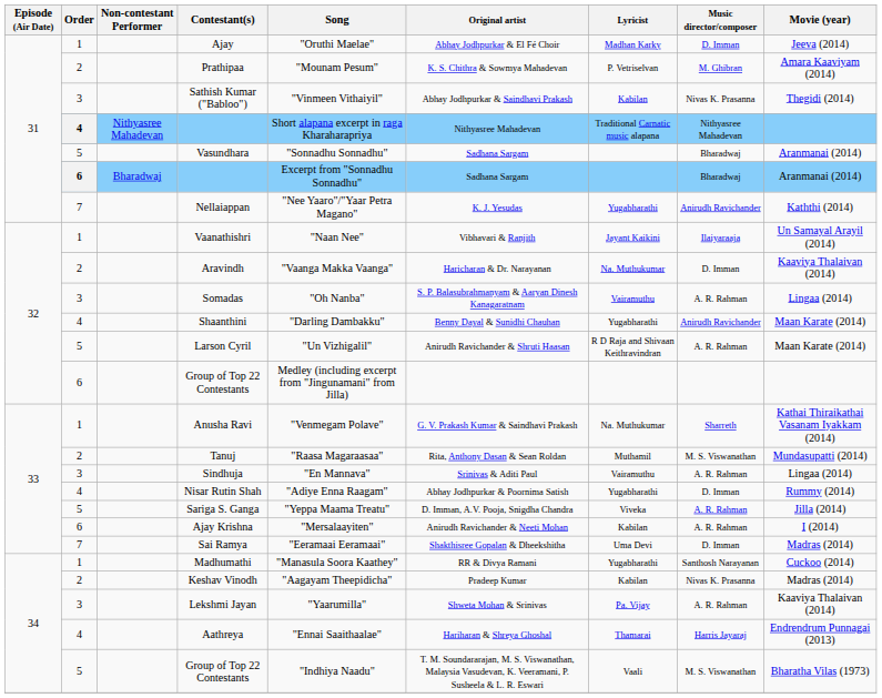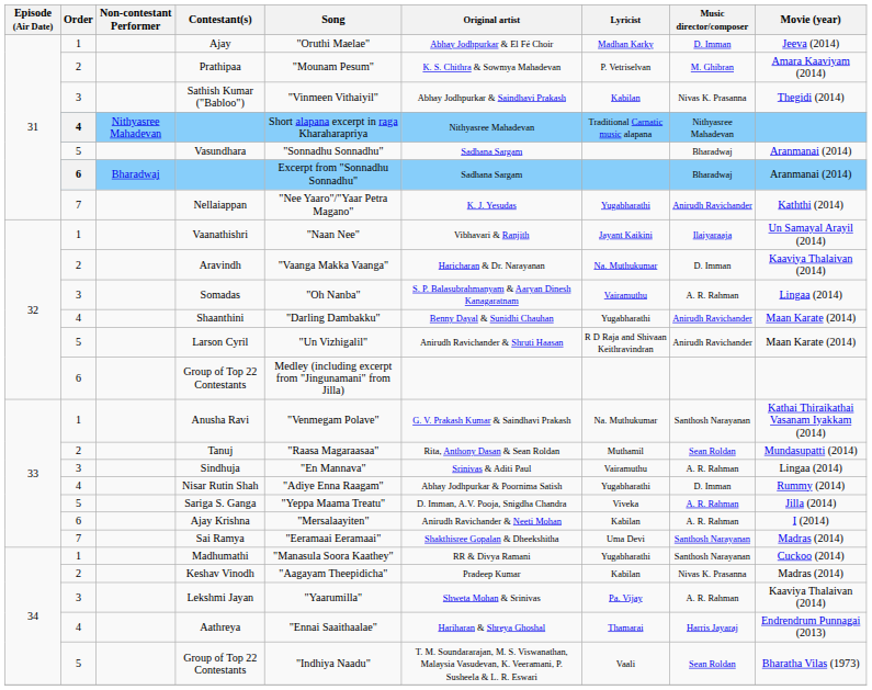 <table class="wikitable sortable" style="text-align: center; width: auto;">
 <tr style="background:lightgrey; text-align:center;">
 <th>Episode <small>(Air Date)</small></th>
 <th>Order</th>
 <th>Non-contestant Performer</th>
 <th>Contestant(s)</th>
 <th>Song</th>
 <th><small>Original artist</small></th>
 <th><small>Lyricist</small></th>
 <th><small>Music director/composer</small></th>
 <th>Movie (year)</th>
 </tr>
 <tr>
 <td rowspan=7>31 <br><small></small></td>
 <td>1</td>
 <td></td>
 <td>Ajay</td>
 <td>"Oruthi Maelae"</td>
 <td><small><a href='#'>Abhay Jodhpurkar</a> & El Fé Choir</small></td>
 <td><small><a href='#'>Madhan Karky</a></small></td>
 <td><small><a href='#'>D. Imman</a></small></td>
 <td><a href='#'>Jeeva</a> (2014)</td>
 </tr>
 <tr>
 <td>2</td>
 <td></td>
 <td>Prathipaa</td>
 <td>"Mounam Pesum"</td>
 <td><small><a href='#'>K. S. Chithra</a> & Sowmya Mahadevan</small></td>
 <td><small>P. Vetriselvan</small></td>
 <td><small><a href='#'>M. Ghibran</a></small></td>
 <td><a href='#'>Amara Kaaviyam</a> (2014)</td>
 </tr>
 <tr>
 <td>3</td>
 <td></td>
 <td>Sathish Kumar ("Babloo")</td>
 <td>"Vinmeen Vithaiyil"</td>
 <td><small>Abhay Jodhpurkar & <a href='#'>Saindhavi Prakash</a></small></td>
 <td><small><a href='#'>Kabilan</a></small></td>
 <td><small>Nivas K. Prasanna</small></td>
 <td><a href='#'>Thegidi</a> (2014)</td>
 </tr>
 <tr style="background:lightskyblue">
 <th scope="row">4</th>
 <td><a href='#'>Nithyasree Mahadevan</a></td>
 <td></td>
 <td>Short <a href='#'>alapana</a> excerpt in <a href='#'>raga</a> Kharaharapriya</td>
 <td><small>Nithyasree Mahadevan</small></td>
 <td><small>Traditional <a href='#'>Carnatic music</a> alapana</small></td>
 <td><small>Nithyasree Mahadevan</small></td>
 <td></td>
 </tr>
 <tr>
 <td>5</td>
 <td></td>
 <td>Vasundhara</td>
 <td>"Sonnadhu Sonnadhu"</td>
 <td><small><a href='#'>Sadhana Sargam</a></small></td>
 <td></td>
 <td><small>Bharadwaj</small></td>
 <td><a href='#'>Aranmanai</a> (2014)</td>
 </tr>
 <tr style="background:lightskyblue">
 <th scope="row">6</th>
 <td><a href='#'>Bharadwaj</a></td>
 <td></td>
 <td>Excerpt from "Sonnadhu Sonnadhu"</td>
 <td><small>Sadhana Sargam</small></td>
 <td></td>
 <td><small>Bharadwaj</small></td>
 <td>Aranmanai (2014)</td>
 </tr>
 <tr>
 <td>7</td>
 <td></td>
 <td>Nellaiappan</td>
 <td>"Nee Yaaro"/"Yaar Petra Magano"</td>
 <td><small><a href='#'>K. J. Yesudas</a></small></td>
 <td><small><a href='#'>Yugabharathi</a></small></td>
 <td><small><a href='#'>Anirudh Ravichander</a></small></td>
 <td><a href='#'>Kaththi</a> (2014)</td>
 </tr>
 <tr>
 <td rowspan=6>32 <br><small></small></td>
 <td>1</td>
 <td></td>
 <td>Vaanathishri</td>
 <td>"Naan Nee"</td>
 <td><small>Vibhavari & <a href='#'>Ranjith</a></small></td>
 <td><small><a href='#'>Jayant Kaikini</a></small></td>
 <td><small><a href='#'>Ilaiyaraaja</a></small></td>
 <td><a href='#'>Un Samayal Arayil</a> (2014)</td>
 </tr>
 <tr>
 <td>2</td>
 <td></td>
 <td>Aravindh</td>
 <td>"Vaanga Makka Vaanga"</td>
 <td><small><a href='#'>Haricharan</a> & Dr. Narayanan</small></td>
 <td><small><a href='#'>Na. Muthukumar</a></small></td>
 <td><small>D. Imman</small></td>
 <td><a href='#'>Kaaviya Thalaivan</a> (2014)</td>
 </tr>
 <tr>
 <td>3</td>
 <td></td>
 <td>Somadas</td>
 <td>"Oh Nanba"</td>
 <td><small><a href='#'>S. P. Balasubrahmanyam</a> & <a href='#'>Aaryan Dinesh Kanagaratnam</a></small></td>
 <td><small><a href='#'>Vairamuthu</a></small></td>
 <td><small>A. R. Rahman</small></td>
 <td><a href='#'>Lingaa</a> (2014)</td>
 </tr>
 <tr>
 <td>4</td>
 <td></td>
 <td>Shaanthini</td>
 <td>"Darling Dambakku"</td>
 <td><small><a href='#'>Benny Dayal</a> & <a href='#'>Sunidhi Chauhan</a></small></td>
 <td><small>Yugabharathi</small></td>
 <td><small><a href='#'>Anirudh Ravichander</a></small></td>
 <td><a href='#'>Maan Karate</a> (2014)</td>
 </tr>
 <tr>
 <td>5</td>
 <td></td>
 <td>Larson Cyril</td>
 <td>"Un Vizhigalil"</td>
 <td><small>Anirudh Ravichander & <a href='#'>Shruti Haasan</a></small></td>
 <td><small>R D Raja and Shivaan Keithravindran</small></td>
-<td><small>A. R. Rahman</small></td>
+<td><small>Anirudh Ravichander</small></td>
 <td>Maan Karate (2014)</td>
 </tr>
 <tr>
 <td>6</td>
 <td></td>
 <td>Group of Top 22 Contestants</td>
 <td>Medley (including excerpt from "Jingunamani" from Jilla)</td>
 <td></td>
 <td></td>
 <td></td>
 </tr>
 <tr>
 <td rowspan=7>33 <br><small></small></td>
 <td>1</td>
 <td></td>
 <td>Anusha Ravi</td>
 <td>"Venmegam Polave"</td>
 <td><small><a href='#'>G. V. Prakash Kumar</a> & Saindhavi Prakash</small></td>
 <td><small>Na. Muthukumar</small></td>
-<td><small><a href='#'>Sharreth</a></small></td>
+<td><small>Santhosh Narayanan</small></td>
 <td><a href='#'>Kathai Thiraikathai Vasanam Iyakkam</a> (2014)</td>
 </tr>
 <tr>
 <td>2</td>
 <td></td>
 <td>Tanuj</td>
 <td>"Raasa Magaraasaa"</td>
 <td><small>Rita, <a href='#'>Anthony Dasan</a> & Sean Roldan</small></td>
 <td><small>Muthamil</small></td>
-<td><small>M. S. Viswanathan</small></td>
+<td><small><a href='#'>Sean Roldan</a></small></td>
 <td><a href='#'>Mundasupatti</a> (2014)</td>
 </tr>
 <tr>
 <td>3</td>
 <td></td>
 <td>Sindhuja</td>
 <td>"En Mannava"</td>
 <td><small><a href='#'>Srinivas</a> & Aditi Paul</small></td>
 <td><small>Vairamuthu</small></td>
 <td><small>A. R. Rahman</small></td>
 <td>Lingaa (2014)</td>
 </tr>
 <tr>
 <td>4</td>
 <td></td>
 <td>Nisar Rutin Shah</td>
 <td>"Adiye Enna Raagam"</td>
 <td><small>Abhay Jodhpurkar & Poornima Satish</small></td>
 <td><small>Yugabharathi</small></td>
 <td><small>D. Imman</small></td>
 <td><a href='#'>Rummy</a> (2014)</td>
 </tr>
 <tr>
 <td>5</td>
 <td></td>
 <td>Sariga S. Ganga</td>
 <td>"Yeppa Maama Treatu"</td>
 <td><small>D. Imman, A.V. Pooja, Snigdha Chandra</small></td>
 <td><small>Viveka</small></td>
 <td><small><a href='#'>A. R. Rahman</a></small></td>
 <td><a href='#'>Jilla</a> (2014)</td>
 </tr>
 <tr>
 <td>6</td>
 <td></td>
 <td>Ajay Krishna</td>
 <td>"Mersalaayiten"</td>
 <td><small>Anirudh Ravichander & <a href='#'>Neeti Mohan</a></small></td>
 <td><small>Kabilan</small></td>
 <td><small>A. R. Rahman</small></td>
 <td><a href='#'>I</a> (2014)</td>
 </tr>
 <tr>
 <td>7</td>
 <td></td>
 <td>Sai Ramya</td>
 <td>"Eeramaai Eeramaai"</td>
 <td><small><a href='#'>Shakthisree Gopalan</a> & Dheekshitha</small></td>
 <td><small>Uma Devi</small></td>
-<td><small>D. Imman</small></td>
+<td><small><a href='#'>Santhosh Narayanan</a></small></td>
 <td><a href='#'>Madras</a> (2014)</td>
 </tr>
 <tr>
 <td rowspan=5>34 <br><small></small></td>
 <td>1</td>
 <td></td>
 <td>Madhumathi</td>
 <td>"Manasula Soora Kaathey"</td>
 <td><small>RR & Divya Ramani</small></td>
 <td><small>Yugabharathi</small></td>
 <td><small>Santhosh Narayanan</small></td>
 <td><a href='#'>Cuckoo</a> (2014)</td>
 </tr>
 <tr>
 <td>2</td>
 <td></td>
 <td>Keshav Vinodh</td>
 <td>"Aagayam Theepidicha"</td>
 <td><small>Pradeep Kumar</small></td>
 <td><small>Kabilan</small></td>
 <td><small>Nivas K. Prasanna</small></td>
 <td>Madras (2014)</td>
 </tr>
 <tr>
 <td>3</td>
 <td></td>
 <td>Lekshmi Jayan</td>
 <td>"Yaarumilla"</td>
 <td><small><a href='#'>Shweta Mohan</a> & Srinivas</small></td>
 <td><small><a href='#'>Pa. Vijay</a></small></td>
 <td><small>A. R. Rahman</small></td>
 <td>Kaaviya Thalaivan (2014)</td>
 </tr>
 <tr>
 <td>4</td>
 <td></td>
 <td>Aathreya</td>
 <td>"Ennai Saaithaalae"</td>
 <td><small><a href='#'>Hariharan</a> & <a href='#'>Shreya Ghoshal</a></small></td>
 <td><small><a href='#'>Thamarai</a></small></td>
 <td><small><a href='#'>Harris Jayaraj</a></small></td>
 <td><a href='#'>Endrendrum Punnagai</a> (2013)</td>
 </tr>
 <tr>
 <td>5</td>
 <td></td>
 <td>Group of Top 22 Contestants</td>
 <td>"Indhiya Naadu"</td>
 <td><small>T. M. Soundararajan, M. S. Viswanathan, Malaysia Vasudevan, K. Veeramani, P. Susheela & L. R. Eswari</small></td>
 <td><small>Vaali</small></td>
-<td><small>M. S. Viswanathan</small></td>
+<td><small><a href='#'>Sean Roldan</a></small></td>
 <td><a href='#'>Bharatha Vilas</a> (1973)</td>
 </tr>
 <tr>
 </tr>
 </table>
